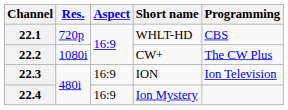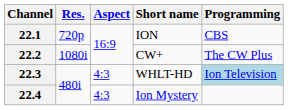 <table class="wikitable">
 <tr>
 <th>Channel</th>
 <th><a href='#'>Res.</a></th>
 <th><a href='#'>Aspect</a></th>
 <th>Short name</th>
 <th>Programming</th>
 </tr>
 <tr>
 <th scope = "row">22.1</th>
 <td><a href='#'>720p</a></td>
 <td rowspan=2><a href='#'>16:9</a></td>
-<td>WHLT-HD</td>
+<td>ION</td>
 <td><a href='#'>CBS</a></td>
 </tr>
 <tr>
 <th scope = "row">22.2</th>
 <td><a href='#'>1080i</a></td>
 <td>CW+</td>
 <td><a href='#'>The CW Plus</a></td>
 </tr>
 <tr>
 <th scope = "row">22.3</th>
 <td rowspan=2><a href='#'>480i</a></td>
-<td>16:9</td>
-<td>ION</td>
-<td><a href='#'>Ion Television</a></td>
+<td><a href='#'>4:3</a></td>
+<td>WHLT-HD</td>
+<td style="background: lightblue;"><a href='#'>Ion Television</a></td>
 </tr>
 <tr>
 <th scope = "row">22.4</th>
-<td>16:9</td>
+<td><a href='#'>4:3</a></td>
 <td ESCAPE><a href='#'>Ion Mystery</a></td>
 </tr>
 </table>
